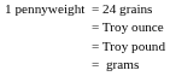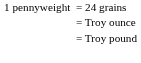 <table>
 <tr>
 <td>1 pennyweight </td>
 <td>= 24 grains</td>
 </tr>
 <tr>
 <td></td>
 <td>=  Troy ounce</td>
 </tr>
 <tr>
 <td></td>
 <td>=  Troy pound</td>
 </tr>
-<tr>
-<td></td>
-<td>=  grams</td>
-</tr>
 </table>
